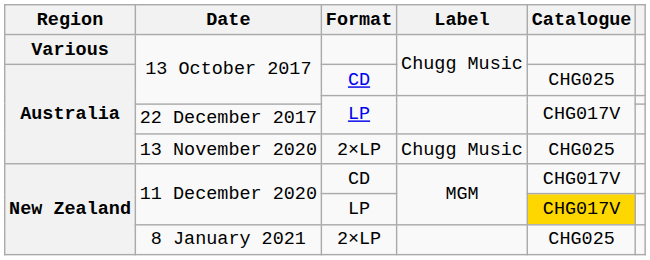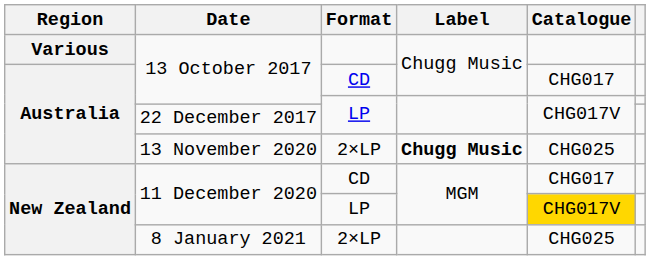 <table class="wikitable plainrowheaders" style="text-align:center;">
 <tr>
 <th>Region</th>
 <th>Date</th>
 <th>Format</th>
 <th>Label</th>
 <th>Catalogue</th>
 <th></th>
 </tr>
 <tr>
 <th scope="row">Various</th>
 <td rowspan="3">13 October 2017</td>
 <td></td>
 <td rowspan="2">Chugg Music</td>
 <td></td>
 <td></td>
 </tr>
 <tr>
 <th scope="row" rowspan="4">Australia</th>
 <td><a href='#'>CD</a></td>
-<td>CHG025</td>
+<td>CHG017</td>
 <td></td>
 </tr>
 <tr>
 <td rowspan="2"><a href='#'>LP</a></td>
 <td rowspan="2"></td>
 <td rowspan="2">CHG017V</td>
 <td></td>
 </tr>
 <tr>
 <td>22 December 2017</td>
 <td></td>
 </tr>
 <tr>
 <td>13 November 2020</td>
 <td>2×LP </td>
-<td>Chugg Music</td>
+<td><strong>Chugg Music</strong></td>
 <td>CHG025</td>
 <td></td>
 </tr>
 <tr>
 <th scope="row" rowspan="3">New Zealand</th>
 <td rowspan="2">11 December 2020</td>
 <td>CD</td>
 <td rowspan="2">MGM</td>
-<td>CHG017V</td>
+<td>CHG017</td>
 <td></td>
 </tr>
 <tr>
 <td>LP</td>
 <td style="background: gold;">CHG017V</td>
 <td></td>
 </tr>
 <tr>
 <td>8 January 2021</td>
 <td rowspan="2">2×LP </td>
 <td></td>
 <td>CHG025</td>
 <td></td>
 </tr>
 </table>
